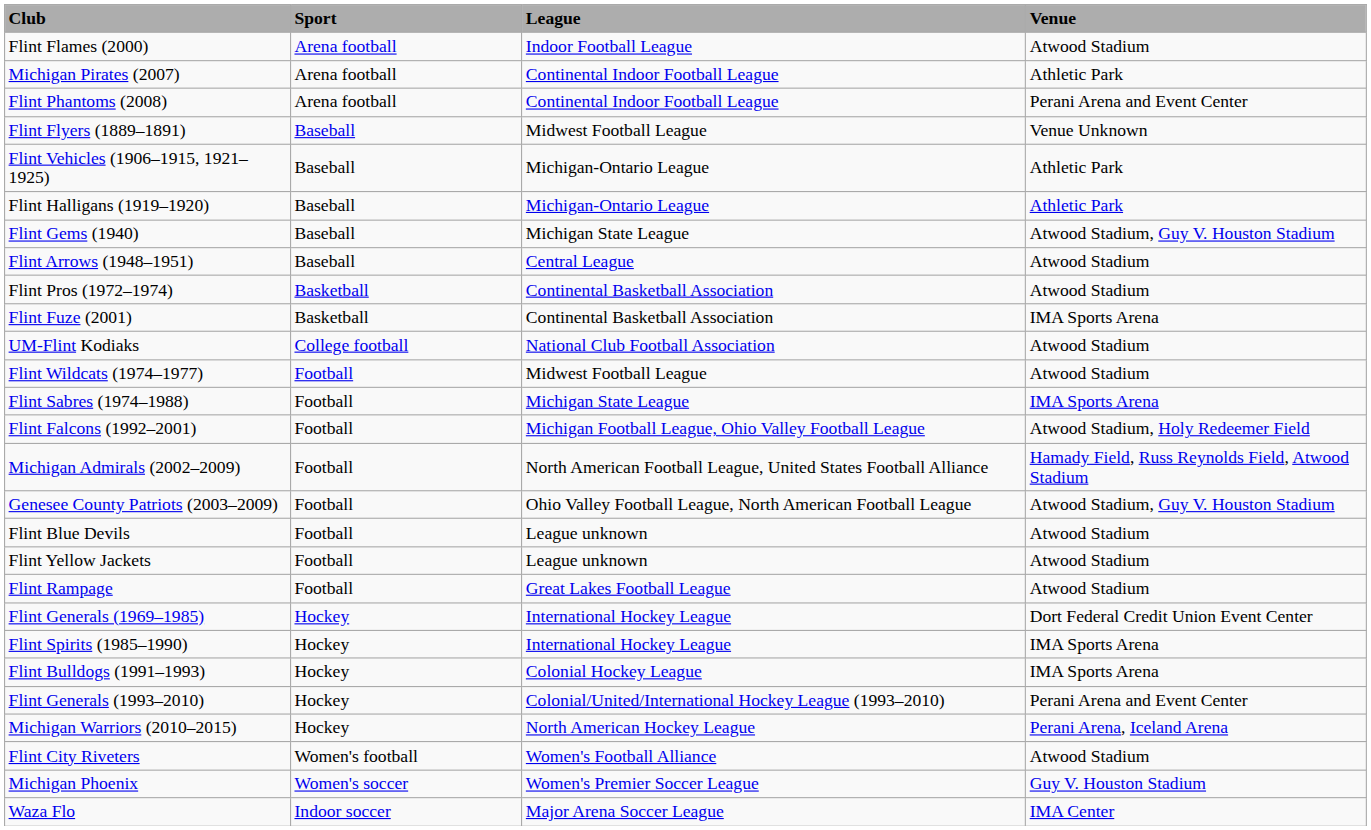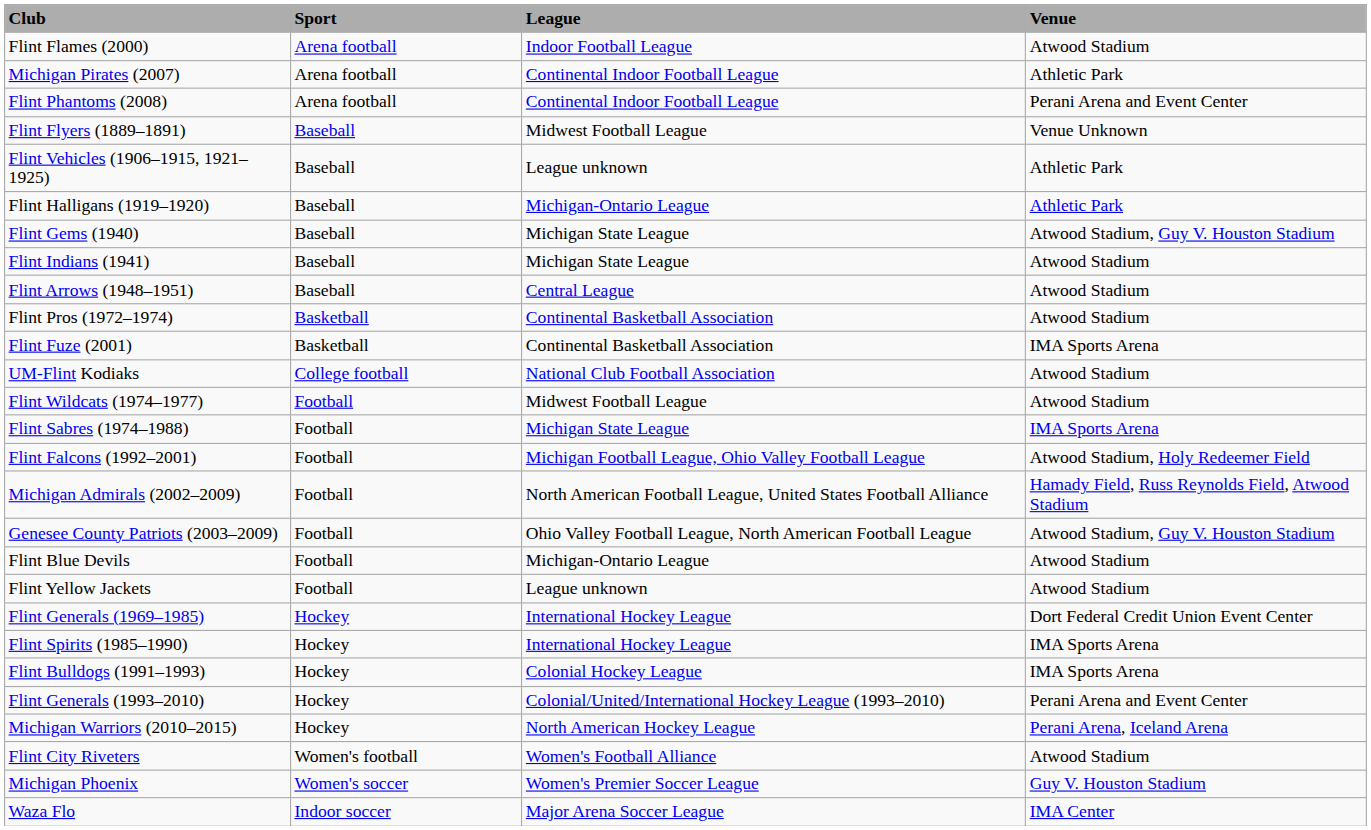 <table class="wikitable sortable mw-collapsible mw-collapsed" border="0" cellpadding="2" cellspacing="2" style="width:98%;">
 <tr style="background:#adadad;">
 <td style="width:150px;"><strong>Club</strong></td>
 <td style="width:120px;"><strong>Sport</strong></td>
 <td style="width:270px;"><strong>League</strong></td>
 <td style="width:180px;"><strong>Venue</strong></td>
 </tr>
 <tr>
 <td>Flint Flames (2000)</td>
 <td><a href='#'>Arena football</a></td>
 <td><a href='#'>Indoor Football League</a></td>
 <td>Atwood Stadium</td>
 </tr>
 <tr>
 <td><a href='#'>Michigan Pirates</a> (2007)</td>
 <td>Arena football</td>
 <td><a href='#'>Continental Indoor Football League</a></td>
 <td>Athletic Park</td>
 </tr>
 <tr>
 <td><a href='#'>Flint Phantoms</a> (2008)</td>
 <td>Arena football</td>
 <td><a href='#'>Continental Indoor Football League</a></td>
 <td>Perani Arena and Event Center</td>
 </tr>
 <tr>
 <td><a href='#'>Flint Flyers</a> (1889–1891)</td>
 <td><a href='#'>Baseball</a></td>
 <td>Midwest Football League</td>
 <td>Venue Unknown</td>
 </tr>
 <tr>
 <td><a href='#'>Flint Vehicles</a> (1906–1915, 1921–1925)</td>
 <td>Baseball</td>
-<td>Michigan-Ontario League</td>
+<td>League unknown</td>
 <td>Athletic Park</td>
 </tr>
 <tr>
 <td>Flint Halligans (1919–1920)</td>
 <td>Baseball</td>
 <td><a href='#'>Michigan-Ontario League</a></td>
 <td><a href='#'>Athletic Park</a></td>
 </tr>
 <tr>
 <td><a href='#'>Flint Gems</a> (1940)</td>
 <td>Baseball</td>
 <td>Michigan State League</td>
 <td>Atwood Stadium, <a href='#'>Guy V. Houston Stadium</a></td>
+</tr>
+<tr>
+<td><a href='#'>Flint Indians</a> (1941)</td>
+<td>Baseball</td>
+<td>Michigan State League</td>
+<td>Atwood Stadium</td>
 </tr>
 <tr>
 <td><a href='#'>Flint Arrows</a> (1948–1951)</td>
 <td>Baseball</td>
 <td><a href='#'>Central League</a></td>
 <td>Atwood Stadium</td>
 </tr>
 <tr>
 <td>Flint Pros (1972–1974)</td>
 <td><a href='#'>Basketball</a></td>
 <td><a href='#'>Continental Basketball Association</a></td>
 <td>Atwood Stadium</td>
 </tr>
 <tr>
 <td><a href='#'>Flint Fuze</a> (2001)</td>
 <td>Basketball</td>
 <td>Continental Basketball Association</td>
 <td>IMA Sports Arena</td>
 </tr>
 <tr>
 <td><a href='#'>UM-Flint</a> Kodiaks</td>
 <td><a href='#'>College football</a></td>
 <td><a href='#'>National Club Football Association</a></td>
 <td>Atwood Stadium</td>
 </tr>
 <tr>
 <td><a href='#'>Flint Wildcats</a> (1974–1977)</td>
 <td><a href='#'>Football</a></td>
 <td>Midwest Football League</td>
 <td>Atwood Stadium</td>
 </tr>
 <tr>
 <td><a href='#'>Flint Sabres</a> (1974–1988)</td>
 <td>Football</td>
 <td><a href='#'>Michigan State League</a></td>
 <td><a href='#'>IMA Sports Arena</a></td>
 </tr>
 <tr>
 <td><a href='#'>Flint Falcons</a> (1992–2001)</td>
 <td>Football</td>
 <td><a href='#'>Michigan Football League, Ohio Valley Football League</a></td>
 <td>Atwood Stadium, <a href='#'>Holy Redeemer Field</a></td>
 </tr>
 <tr>
 <td><a href='#'>Michigan Admirals</a> (2002–2009)</td>
 <td>Football</td>
 <td>North American Football League, United States Football Alliance</td>
 <td><a href='#'>Hamady Field</a>, <a href='#'>Russ Reynolds Field</a>, <a href='#'>Atwood Stadium</a></td>
 </tr>
 <tr>
 <td><a href='#'>Genesee County Patriots</a> (2003–2009)</td>
 <td>Football</td>
 <td>Ohio Valley Football League, North American Football League</td>
 <td>Atwood Stadium, <a href='#'>Guy V. Houston Stadium</a></td>
 </tr>
 <tr>
 <td>Flint Blue Devils</td>
 <td>Football</td>
-<td>League unknown</td>
+<td>Michigan-Ontario League</td>
 <td>Atwood Stadium</td>
 </tr>
 <tr>
 <td>Flint Yellow Jackets</td>
 <td>Football</td>
 <td>League unknown</td>
-<td>Atwood Stadium</td>
-</tr>
-<tr>
-<td><a href='#'>Flint Rampage</a></td>
-<td>Football</td>
-<td><a href='#'>Great Lakes Football League</a></td>
 <td>Atwood Stadium</td>
 </tr>
 <tr>
 <td><a href='#'>Flint Generals (1969–1985)</a></td>
 <td><a href='#'>Hockey</a></td>
 <td><a href='#'>International Hockey League</a></td>
 <td>Dort Federal Credit Union Event Center</td>
 </tr>
 <tr>
 <td><a href='#'>Flint Spirits</a> (1985–1990)</td>
 <td>Hockey</td>
 <td><a href='#'>International Hockey League</a></td>
 <td>IMA Sports Arena</td>
 </tr>
 <tr>
 <td><a href='#'>Flint Bulldogs</a> (1991–1993)</td>
 <td>Hockey</td>
 <td><a href='#'>Colonial Hockey League</a></td>
 <td>IMA Sports Arena</td>
 </tr>
 <tr>
 <td><a href='#'>Flint Generals</a> (1993–2010)</td>
 <td>Hockey</td>
 <td><a href='#'>Colonial/United/International Hockey League</a> (1993–2010)</td>
 <td>Perani Arena and Event Center</td>
 </tr>
 <tr>
 <td><a href='#'>Michigan Warriors</a> (2010–2015)</td>
 <td>Hockey</td>
 <td><a href='#'>North American Hockey League</a></td>
 <td><a href='#'>Perani Arena</a>, <a href='#'>Iceland Arena</a></td>
 </tr>
 <tr>
 <td><a href='#'>Flint City Riveters</a></td>
 <td>Women's football</td>
 <td><a href='#'>Women's Football Alliance</a></td>
 <td>Atwood Stadium</td>
 </tr>
 <tr>
 <td><a href='#'>Michigan Phoenix</a></td>
 <td><a href='#'>Women's soccer</a></td>
 <td><a href='#'>Women's Premier Soccer League</a></td>
 <td><a href='#'>Guy V. Houston Stadium</a></td>
 </tr>
 <tr>
 <td><a href='#'>Waza Flo</a></td>
 <td><a href='#'>Indoor soccer</a></td>
 <td><a href='#'>Major Arena Soccer League</a></td>
 <td><a href='#'>IMA Center</a></td>
 </tr>
 </table>
